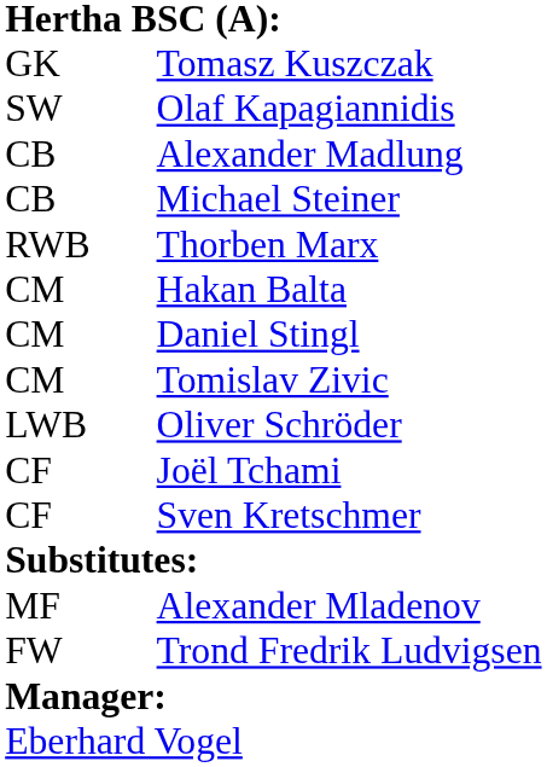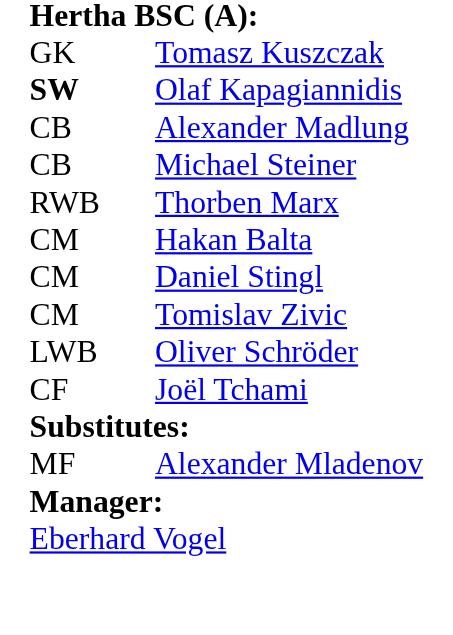 <table style="font-size: 90%" cellspacing="0" cellpadding="0" align=center>
 <tr>
 <td colspan="4"><strong>Hertha BSC (A):</strong></td>
 </tr>
 <tr>
 <th width=25></th>
 <th width=25></th>
 </tr>
 <tr>
 <td>GK</td>
 <td></td>
 <td> <a href='#'>Tomasz Kuszczak</a></td>
 </tr>
 <tr>
-<td>SW</td>
+<td><strong>SW</strong></td>
 <td></td>
 <td> <a href='#'>Olaf Kapagiannidis</a></td>
 </tr>
 <tr>
 <td>CB</td>
 <td></td>
 <td> <a href='#'>Alexander Madlung</a></td>
 <td></td>
 </tr>
 <tr>
 <td>CB</td>
 <td></td>
 <td> <a href='#'>Michael Steiner</a></td>
 </tr>
 <tr>
 <td>RWB</td>
 <td></td>
 <td> <a href='#'>Thorben Marx</a></td>
 </tr>
 <tr>
 <td>CM</td>
 <td></td>
 <td> <a href='#'>Hakan Balta</a></td>
 <td></td>
 </tr>
 <tr>
 <td>CM</td>
 <td></td>
 <td> <a href='#'>Daniel Stingl</a></td>
 <td></td>
 <td></td>
 </tr>
 <tr>
 <td>CM</td>
 <td></td>
 <td> <a href='#'>Tomislav Zivic</a></td>
 </tr>
 <tr>
 <td>LWB</td>
 <td></td>
 <td> <a href='#'>Oliver Schröder</a></td>
 </tr>
 <tr>
 <td>CF</td>
 <td></td>
 <td> <a href='#'>Joël Tchami</a></td>
 </tr>
 <tr>
-<td>CF</td>
-<td></td>
-<td> <a href='#'>Sven Kretschmer</a></td>
-<td></td>
-<td></td>
-</tr>
-<tr>
 <td colspan=3><strong>Substitutes:</strong></td>
 </tr>
 <tr>
 <td>MF</td>
 <td></td>
 <td> <a href='#'>Alexander Mladenov</a></td>
 <td></td>
 <td></td>
 </tr>
 <tr>
-<td>FW</td>
-<td></td>
-<td> <a href='#'>Trond Fredrik Ludvigsen</a></td>
-<td></td>
-<td></td>
-</tr>
-<tr>
 <td colspan=3><strong>Manager:</strong></td>
 </tr>
 <tr>
 <td colspan=4> <a href='#'>Eberhard Vogel</a></td>
 </tr>
 </table>
